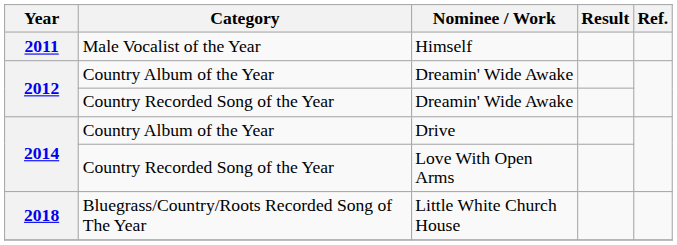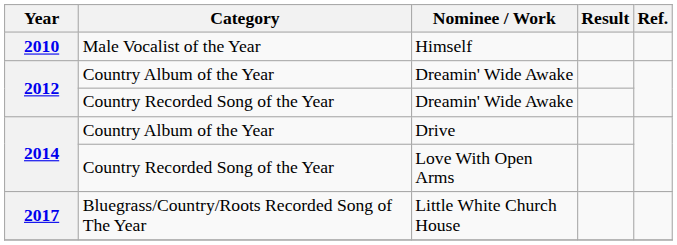 <table class="wikitable">
 <tr>
 <th style="width:60px;">Year</th>
 <th>Category</th>
 <th>Nominee / Work</th>
 <th>Result</th>
 <th>Ref.</th>
 </tr>
 <tr>
-<th rowspan="1"><a href='#'>2011</a></th>
+<th rowspan="1"><a href='#'>2010</a></th>
 <td>Male Vocalist of the Year</td>
 <td>Himself</td>
 <td></td>
 <td></td>
 </tr>
 <tr>
 <th rowspan="2"><a href='#'>2012</a></th>
 <td>Country Album of the Year</td>
 <td>Dreamin' Wide Awake</td>
 <td></td>
 <td rowspan="2"></td>
 </tr>
 <tr>
 <td>Country Recorded Song of the Year</td>
 <td>Dreamin' Wide Awake</td>
 <td></td>
 </tr>
 <tr>
 <th rowspan="2"><a href='#'>2014</a></th>
 <td>Country Album of the Year</td>
 <td>Drive</td>
 <td></td>
 <td rowspan="2"></td>
 </tr>
 <tr>
 <td>Country Recorded Song of the Year</td>
 <td>Love With Open Arms</td>
 <td></td>
 </tr>
 <tr>
-<th rowspan="1"><a href='#'>2018</a></th>
+<th rowspan="1"><a href='#'>2017</a></th>
 <td>Bluegrass/Country/Roots Recorded Song of The Year</td>
 <td>Little White Church House</td>
 <td></td>
 <td></td>
 </tr>
 <tr>
 </tr>
 </table>
